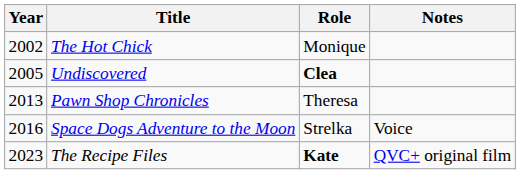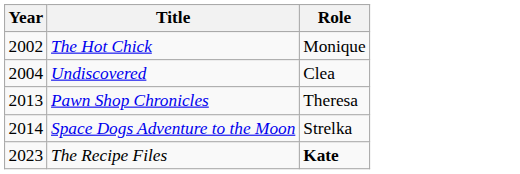 <table class="wikitable sortable">
 <tr>
 <th>Year</th>
 <th>Title</th>
 <th>Role</th>
-<th class="unsortable">Notes</th>
 </tr>
 <tr>
 <td>2002</td>
 <td><em><a href='#'>The Hot Chick</a></em></td>
 <td>Monique</td>
-<td></td>
 </tr>
 <tr>
-<td>2005</td>
+<td>2004</td>
 <td><em><a href='#'>Undiscovered</a></em></td>
-<td><strong>Clea</strong></td>
-<td></td>
+<td>Clea</td>
 </tr>
 <tr>
 <td>2013</td>
 <td><em><a href='#'>Pawn Shop Chronicles</a></em></td>
 <td>Theresa</td>
-<td></td>
 </tr>
 <tr>
-<td>2016</td>
+<td>2014</td>
 <td><em><a href='#'>Space Dogs Adventure to the Moon</a></em></td>
 <td>Strelka</td>
-<td>Voice</td>
 </tr>
 <tr>
 <td>2023</td>
 <td><em>The Recipe Files</em></td>
 <td><strong>Kate</strong></td>
-<td><a href='#'>QVC+</a> original film</td>
 </tr>
 </table>
